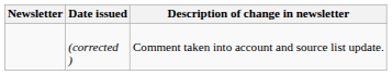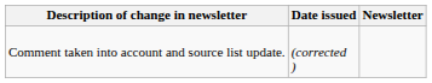 <table class="wikitable">
 <tr>
+<th>Description of change in newsletter</th>
+<th>Date issued</th>
 <th>Newsletter</th>
-<th>Date issued</th>
-<th>Description of change in newsletter</th>
 </tr>
 <tr>
+<td>Comment taken into account and source list update.</td>
+<td><br> <em>(corrected<br> )</em></td>
 <td id="II-3"></td>
-<td><br> <em>(corrected<br> )</em></td>
-<td>Comment taken into account and source list update.</td>
 </tr>
 </table>
